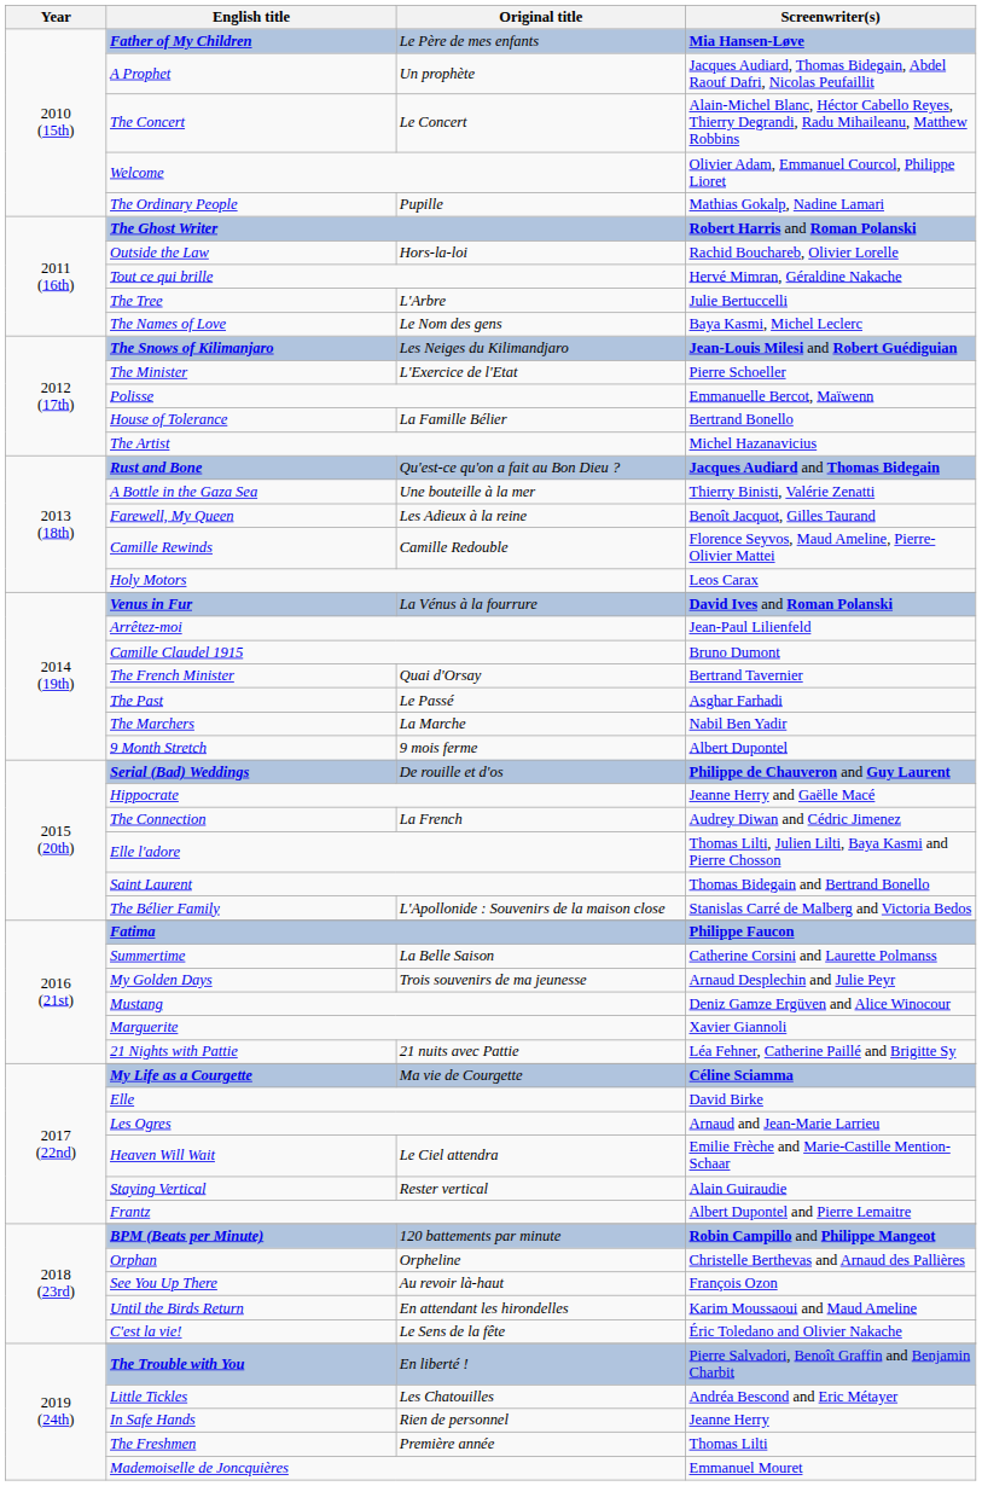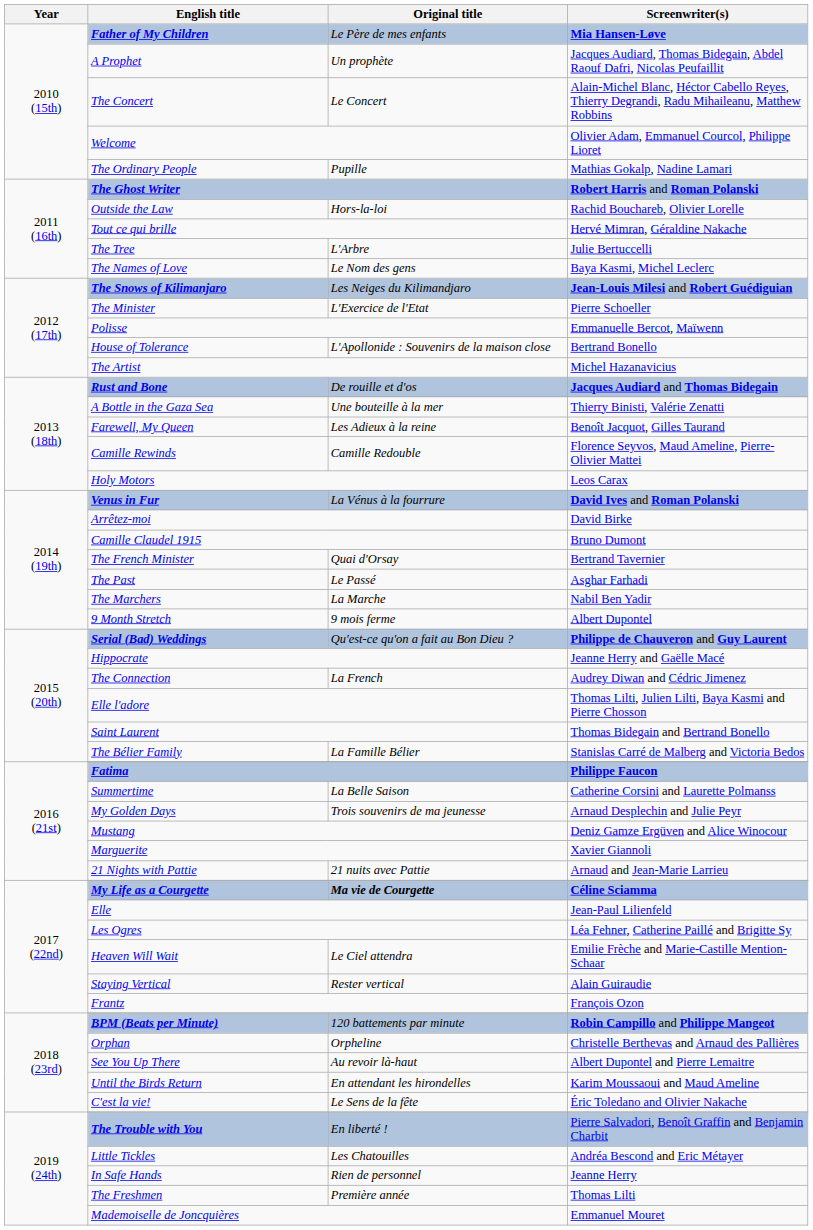 <table class="wikitable">
 <tr>
 <th width="100"><strong>Year</strong></th>
 <th width="300"><strong>English title</strong></th>
 <th width="300"><strong>Original title</strong></th>
 <th width="300"><strong>Screenwriter(s)</strong></th>
 </tr>
 <tr>
 <td rowspan="5" style="text-align:center;">2010<br>(<a href='#'>15th</a>)</td>
 <td style="background:#B0C4DE;"><strong><em><a href='#'>Father of My Children</a></em></strong></td>
 <td style="background:#B0C4DE;"><em>Le Père de mes enfants</em></td>
 <td style="background:#B0C4DE;"><strong><a href='#'>Mia Hansen-Løve</a></strong></td>
 </tr>
 <tr>
 <td><em><a href='#'>A Prophet</a></em></td>
 <td><em>Un prophète</em></td>
 <td><a href='#'>Jacques Audiard</a>, <a href='#'>Thomas Bidegain</a>, <a href='#'>Abdel Raouf Dafri</a>, <a href='#'>Nicolas Peufaillit</a></td>
 </tr>
 <tr>
 <td><em><a href='#'>The Concert</a></em></td>
 <td><em>Le Concert</em></td>
 <td><a href='#'>Alain-Michel Blanc</a>, <a href='#'>Héctor Cabello Reyes</a>, <a href='#'>Thierry Degrandi</a>, <a href='#'>Radu Mihaileanu</a>, <a href='#'>Matthew Robbins</a></td>
 </tr>
 <tr>
 <td colspan="2"><em><a href='#'>Welcome</a></em></td>
 <td><a href='#'>Olivier Adam</a>, <a href='#'>Emmanuel Courcol</a>, <a href='#'>Philippe Lioret</a></td>
 </tr>
 <tr>
 <td><em><a href='#'>The Ordinary People</a></em></td>
 <td><em> Pupille</em></td>
 <td><a href='#'>Mathias Gokalp</a>, <a href='#'>Nadine Lamari</a></td>
 </tr>
 <tr>
 <td rowspan="5"  style="text-align:center;">2011<br>(<a href='#'>16th</a>)</td>
 <td colspan="2" style="background:#B0C4DE;"><strong><em><a href='#'>The Ghost Writer</a></em></strong></td>
 <td style="background:#B0C4DE;"><strong><a href='#'>Robert Harris</a></strong> and <strong><a href='#'>Roman Polanski</a></strong></td>
 </tr>
 <tr>
 <td><em><a href='#'>Outside the Law</a></em></td>
 <td><em>Hors-la-loi</em></td>
 <td><a href='#'>Rachid Bouchareb</a>, <a href='#'>Olivier Lorelle</a></td>
 </tr>
 <tr>
 <td colspan="2"><em><a href='#'>Tout ce qui brille</a></em></td>
 <td><a href='#'>Hervé Mimran</a>, <a href='#'>Géraldine Nakache</a></td>
 </tr>
 <tr>
 <td><em><a href='#'>The Tree</a></em></td>
 <td><em>L'Arbre</em></td>
 <td><a href='#'>Julie Bertuccelli</a></td>
 </tr>
 <tr>
 <td><em><a href='#'>The Names of Love</a></em></td>
 <td><em>Le Nom des gens</em></td>
 <td><a href='#'>Baya Kasmi</a>, <a href='#'>Michel Leclerc</a></td>
 </tr>
 <tr>
 <td rowspan="5"  style="text-align:center;">2012<br>(<a href='#'>17th</a>)</td>
 <td style="background:#B0C4DE;"><strong><em><a href='#'>The Snows of Kilimanjaro</a></em></strong></td>
 <td style="background:#B0C4DE;"><em>Les Neiges du Kilimandjaro</em></td>
 <td style="background:#B0C4DE;"><strong><a href='#'>Jean-Louis Milesi</a></strong> and <strong><a href='#'>Robert Guédiguian</a></strong></td>
 </tr>
 <tr>
 <td><em><a href='#'>The Minister</a></em></td>
 <td><em>L'Exercice de l'Etat</em></td>
 <td><a href='#'>Pierre Schoeller</a></td>
 </tr>
 <tr>
 <td colspan="2"><em><a href='#'>Polisse</a></em></td>
 <td><a href='#'>Emmanuelle Bercot</a>, <a href='#'>Maïwenn</a></td>
 </tr>
 <tr>
 <td><em><a href='#'>House of Tolerance</a></em></td>
-<td><em>La Famille Bélier</em></td>
+<td><em>L'Apollonide : Souvenirs de la maison close</em></td>
 <td><a href='#'>Bertrand Bonello</a></td>
 </tr>
 <tr>
 <td colspan="2"><em><a href='#'>The Artist</a></em></td>
 <td><a href='#'>Michel Hazanavicius</a></td>
 </tr>
 <tr>
 <td rowspan="5"  style="text-align:center;">2013<br>(<a href='#'>18th</a>)</td>
 <td style="background:#B0C4DE;"><strong><em><a href='#'>Rust and Bone</a></em></strong></td>
-<td style="background:#B0C4DE;"><em>Qu'est-ce qu'on a fait au Bon Dieu ?</em></td>
+<td style="background:#B0C4DE;"><em>De rouille et d'os</em></td>
 <td style="background:#B0C4DE;"><strong><a href='#'>Jacques Audiard</a></strong> and <strong><a href='#'>Thomas Bidegain</a></strong></td>
 </tr>
 <tr>
 <td><em><a href='#'>A Bottle in the Gaza Sea</a></em></td>
 <td><em>Une bouteille à la mer</em></td>
 <td><a href='#'>Thierry Binisti</a>, <a href='#'>Valérie Zenatti</a></td>
 </tr>
 <tr>
 <td><em><a href='#'>Farewell, My Queen</a></em></td>
 <td><em>Les Adieux à la reine</em></td>
 <td><a href='#'>Benoît Jacquot</a>, <a href='#'>Gilles Taurand</a></td>
 </tr>
 <tr>
 <td><em><a href='#'>Camille Rewinds</a></em></td>
 <td><em>Camille Redouble</em></td>
 <td><a href='#'>Florence Seyvos</a>, <a href='#'>Maud Ameline</a>, <a href='#'>Pierre-Olivier Mattei</a></td>
 </tr>
 <tr>
 <td colspan="2"><em><a href='#'>Holy Motors</a></em></td>
 <td><a href='#'>Leos Carax</a></td>
 </tr>
 <tr>
 <td rowspan="7"  style="text-align:center;">2014<br>(<a href='#'>19th</a>)</td>
 <td style="background:#B0C4DE;"><strong><em><a href='#'>Venus in Fur</a></em></strong></td>
 <td style="background:#B0C4DE;"><em>La Vénus à la fourrure</em></td>
 <td style="background:#B0C4DE;"><strong> <a href='#'>David Ives</a></strong> and <strong><a href='#'>Roman Polanski</a></strong></td>
 </tr>
 <tr>
 <td colspan="2"><em><a href='#'>Arrêtez-moi</a></em></td>
-<td><a href='#'>Jean-Paul Lilienfeld</a></td>
+<td><a href='#'>David Birke</a></td>
 </tr>
 <tr>
 <td colspan="2"><em><a href='#'>Camille Claudel 1915</a></em></td>
 <td><a href='#'>Bruno Dumont</a></td>
 </tr>
 <tr>
 <td><em><a href='#'>The French Minister</a></em></td>
 <td><em>Quai d'Orsay</em></td>
 <td><a href='#'>Bertrand Tavernier</a></td>
 </tr>
 <tr>
 <td><em><a href='#'>The Past</a></em></td>
 <td><em>Le Passé</em></td>
 <td><a href='#'>Asghar Farhadi</a></td>
 </tr>
 <tr>
 <td><em><a href='#'>The Marchers</a></em></td>
 <td><em>La Marche</em></td>
 <td><a href='#'>Nabil Ben Yadir</a></td>
 </tr>
 <tr>
 <td><em><a href='#'>9 Month Stretch</a></em></td>
 <td><em>9 mois ferme</em></td>
 <td><a href='#'>Albert Dupontel</a></td>
 </tr>
 <tr>
 <td rowspan="6"  style="text-align:center;">2015<br>(<a href='#'>20th</a>)</td>
 <td style="background:#B0C4DE;"><strong><em><a href='#'>Serial (Bad) Weddings</a></em></strong></td>
-<td style="background:#B0C4DE;"><em>De rouille et d'os</em></td>
+<td style="background:#B0C4DE;"><em>Qu'est-ce qu'on a fait au Bon Dieu ?</em></td>
 <td style="background:#B0C4DE;"><strong><a href='#'>Philippe de Chauveron</a></strong> and <strong><a href='#'>Guy Laurent</a></strong></td>
 </tr>
 <tr>
 <td colspan="2"><em><a href='#'>Hippocrate</a></em></td>
 <td><a href='#'>Jeanne Herry</a> and <a href='#'>Gaëlle Macé</a></td>
 </tr>
 <tr>
 <td><em><a href='#'>The Connection</a></em></td>
 <td><em>La French</em></td>
 <td><a href='#'>Audrey Diwan</a> and <a href='#'>Cédric Jimenez</a></td>
 </tr>
 <tr>
 <td colspan="2"><em><a href='#'>Elle l'adore</a></em></td>
 <td><a href='#'>Thomas Lilti</a>, <a href='#'>Julien Lilti</a>, <a href='#'>Baya Kasmi</a> and <a href='#'>Pierre Chosson</a></td>
 </tr>
 <tr>
 <td colspan="2"><em><a href='#'>Saint Laurent</a></em></td>
 <td><a href='#'>Thomas Bidegain</a> and <a href='#'>Bertrand Bonello</a></td>
 </tr>
 <tr>
 <td><em><a href='#'>The Bélier Family</a></em></td>
-<td><em>L'Apollonide : Souvenirs de la maison close</em></td>
+<td><em>La Famille Bélier</em></td>
 <td><a href='#'>Stanislas Carré de Malberg</a> and <a href='#'>Victoria Bedos</a></td>
 </tr>
 <tr>
 <td rowspan="7" style="text-align:center;">2016<br>(<a href='#'>21st</a>)</td>
 </tr>
 <tr>
 <td colspan="2"  style="background:#B0C4DE;"><strong><em><a href='#'>Fatima</a></em></strong></td>
 <td style="background:#B0C4DE;"><strong><a href='#'>Philippe Faucon</a></strong></td>
 </tr>
 <tr>
 <td><em><a href='#'>Summertime</a></em></td>
 <td><em>La Belle Saison</em></td>
 <td><a href='#'>Catherine Corsini</a> and <a href='#'>Laurette Polmanss</a></td>
 </tr>
 <tr>
 <td><em><a href='#'>My Golden Days</a></em></td>
 <td><em>Trois souvenirs de ma jeunesse </em></td>
 <td><a href='#'>Arnaud Desplechin</a> and <a href='#'>Julie Peyr</a></td>
 </tr>
 <tr>
 <td colspan="2"><em><a href='#'>Mustang</a></em></td>
 <td><a href='#'>Deniz Gamze Ergüven</a> and <a href='#'>Alice Winocour</a></td>
 </tr>
 <tr>
 <td colspan="2"><em><a href='#'>Marguerite</a></em></td>
 <td><a href='#'>Xavier Giannoli</a></td>
 </tr>
 <tr>
 <td><em><a href='#'>21 Nights with Pattie</a></em></td>
 <td><em>21 nuits avec Pattie</em></td>
-<td><a href='#'>Léa Fehner</a>, <a href='#'>Catherine Paillé</a> and <a href='#'>Brigitte Sy</a></td>
+<td><a href='#'>Arnaud</a> and <a href='#'>Jean-Marie Larrieu</a></td>
 </tr>
 <tr>
 <td rowspan="7" style="text-align:center;">2017<br>(<a href='#'>22nd</a>)</td>
 </tr>
 <tr>
 <td style="background:#B0C4DE;"><strong><em><a href='#'>My Life as a Courgette</a></em></strong></td>
-<td style="background:#B0C4DE;"><em>Ma vie de Courgette</em></td>
+<td style="background:#B0C4DE;"><strong><em>Ma vie de Courgette</em></strong></td>
 <td style="background:#B0C4DE;"><strong><a href='#'>Céline Sciamma</a></strong></td>
 </tr>
 <tr>
 <td colspan="2"><em><a href='#'>Elle</a></em></td>
-<td><a href='#'>David Birke</a></td>
+<td><a href='#'>Jean-Paul Lilienfeld</a></td>
 </tr>
 <tr>
 <td colspan="2"><em><a href='#'>Les Ogres</a></em></td>
-<td><a href='#'>Arnaud</a> and <a href='#'>Jean-Marie Larrieu</a></td>
+<td><a href='#'>Léa Fehner</a>, <a href='#'>Catherine Paillé</a> and <a href='#'>Brigitte Sy</a></td>
 </tr>
 <tr>
 <td><em><a href='#'>Heaven Will Wait</a></em></td>
 <td><em>Le Ciel attendra</em></td>
 <td><a href='#'>Emilie Frèche</a> and <a href='#'>Marie-Castille Mention-Schaar</a></td>
 </tr>
 <tr>
 <td><em><a href='#'>Staying Vertical</a></em></td>
 <td><em>Rester vertical</em></td>
 <td><a href='#'>Alain Guiraudie</a></td>
 </tr>
 <tr>
 <td colspan="2"><em><a href='#'>Frantz</a></em></td>
-<td><a href='#'>Albert Dupontel</a> and <a href='#'>Pierre Lemaitre</a></td>
+<td><a href='#'>François Ozon</a></td>
 </tr>
 <tr>
 <td rowspan="6" style="text-align:center;">2018<br>(<a href='#'>23rd</a>)</td>
 </tr>
 <tr style="background:#B0C4DE;">
 <td><strong><em><a href='#'>BPM (Beats per Minute)</a></em></strong></td>
 <td><em>120 battements par minute</em></td>
 <td><strong><a href='#'>Robin Campillo</a></strong> and <strong><a href='#'>Philippe Mangeot</a></strong></td>
 </tr>
 <tr>
 <td><em><a href='#'>Orphan</a></em></td>
 <td><em>Orpheline</em></td>
 <td><a href='#'>Christelle Berthevas</a> and <a href='#'>Arnaud des Pallières</a></td>
 </tr>
 <tr>
 <td><em><a href='#'>See You Up There</a></em></td>
 <td><em> Au revoir là-haut</em></td>
-<td><a href='#'>François Ozon</a></td>
+<td><a href='#'>Albert Dupontel</a> and <a href='#'>Pierre Lemaitre</a></td>
 </tr>
 <tr>
 <td><em><a href='#'>Until the Birds Return</a></em></td>
 <td><em>En attendant les hirondelles</em></td>
 <td><a href='#'>Karim Moussaoui</a> and <a href='#'>Maud Ameline</a></td>
 </tr>
 <tr>
 <td><em><a href='#'>C'est la vie!</a></em></td>
 <td><em>Le Sens de la fête</em></td>
 <td><a href='#'>Éric Toledano and Olivier Nakache</a></td>
 </tr>
 <tr>
 <td rowspan="6" style="text-align:center;">2019<br>(<a href='#'>24th</a>)</td>
 </tr>
 <tr style="background:#B0C4DE;">
 <td><strong><em><a href='#'>The Trouble with You</a></em></strong></td>
 <td><em>En liberté ! </em></td>
 <td><a href='#'>Pierre Salvadori</a>, <a href='#'>Benoît Graffin</a> and <a href='#'>Benjamin Charbit</a></td>
 </tr>
 <tr>
 <td><em><a href='#'>Little Tickles</a></em></td>
 <td><em>Les Chatouilles</em></td>
 <td><a href='#'>Andréa Bescond</a> and <a href='#'>Eric Métayer</a></td>
 </tr>
 <tr>
 <td><em><a href='#'>In Safe Hands</a></em></td>
 <td><em>Rien de personnel</em></td>
 <td><a href='#'>Jeanne Herry</a></td>
 </tr>
 <tr>
 <td><em><a href='#'>The Freshmen</a></em></td>
 <td><em>Première année</em></td>
 <td><a href='#'>Thomas Lilti</a></td>
 </tr>
 <tr>
 <td colspan="2"><em><a href='#'>Mademoiselle de Joncquières</a></em></td>
 <td><a href='#'>Emmanuel Mouret</a></td>
 </tr>
 </table>
